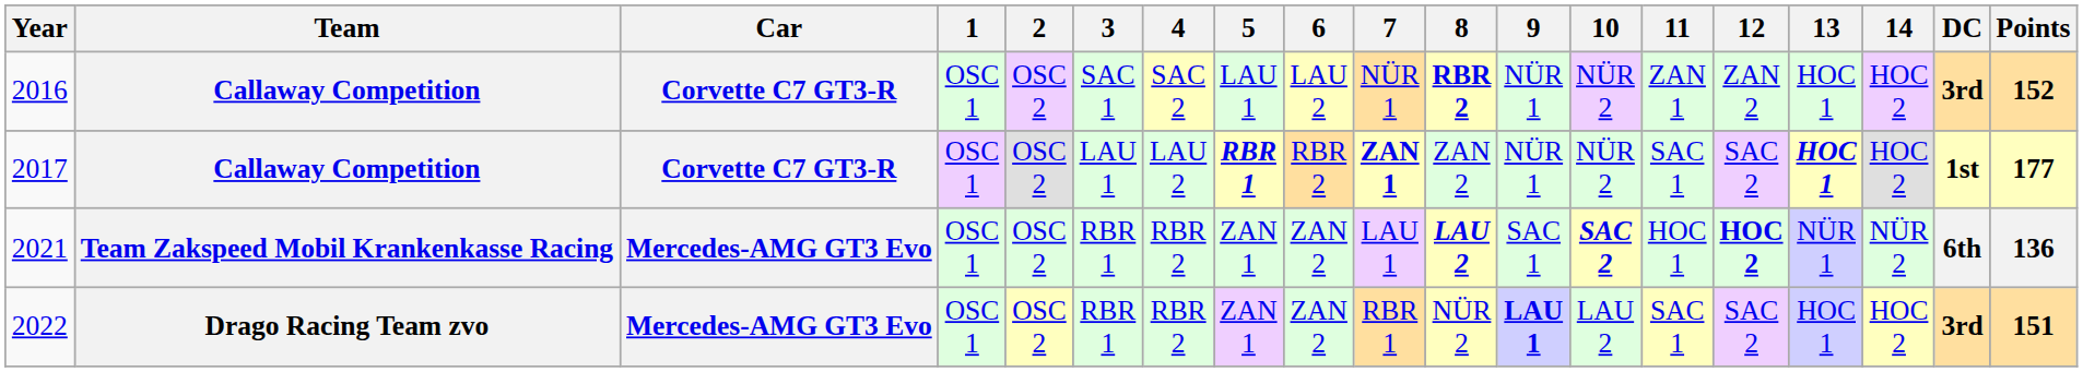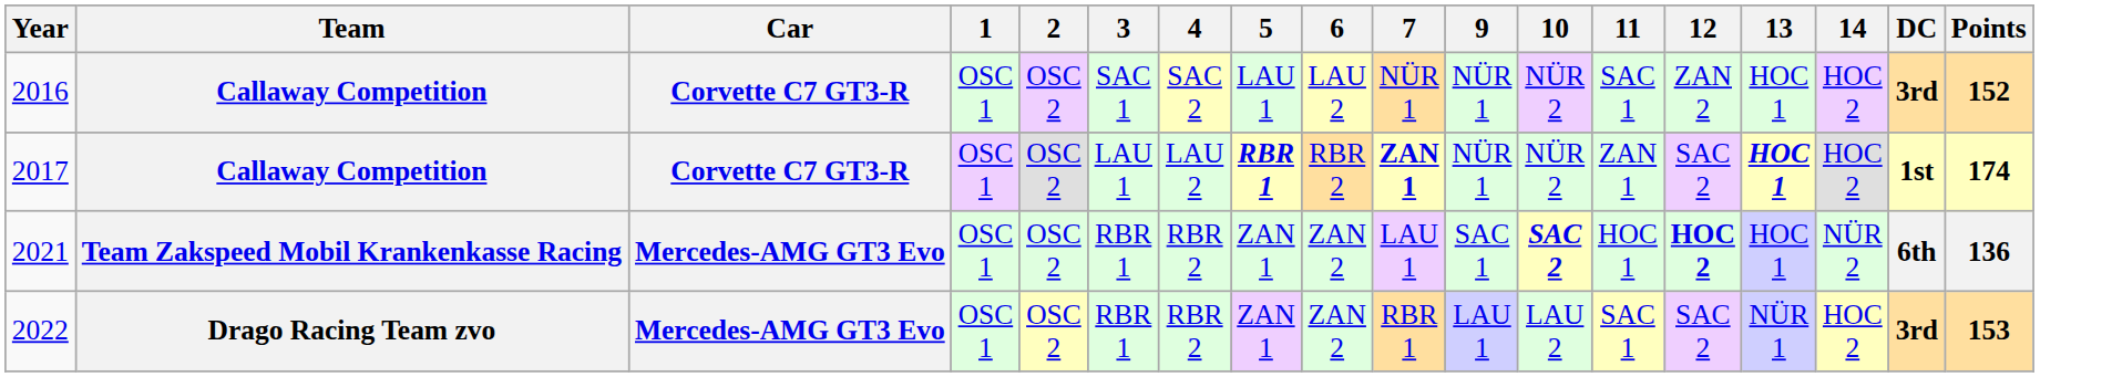 <table class="wikitable" style="text-align:center; font-size:90%">
 <tr>
 <th>Year</th>
 <th>Team</th>
 <th>Car</th>
 <th>1</th>
 <th>2</th>
 <th>3</th>
 <th>4</th>
 <th>5</th>
 <th>6</th>
 <th>7</th>
-<th>8</th>
 <th>9</th>
 <th>10</th>
 <th>11</th>
 <th>12</th>
 <th>13</th>
 <th>14</th>
 <th>DC</th>
 <th>Points</th>
 </tr>
 <tr>
 <td><a href='#'>2016</a></td>
 <th><a href='#'>Callaway Competition</a></th>
 <th><a href='#'>Corvette C7 GT3-R</a></th>
 <td style="background:#DFFFDF;"><a href='#'>OSC<br>1</a><br></td>
 <td style="background:#EFCFFF;"><a href='#'>OSC<br>2</a><br></td>
 <td style="background:#DFFFDF;"><a href='#'>SAC<br>1</a><br></td>
 <td style="background:#FFFFBF;"><a href='#'>SAC<br>2</a><br></td>
 <td style="background:#DFFFDF;"><a href='#'>LAU<br>1</a><br></td>
 <td style="background:#FFFFBF;"><a href='#'>LAU<br>2</a><br></td>
 <td style="background:#FFDF9F;"><a href='#'>NÜR<br>1</a><br></td>
-<td style="background:#FFFFBF;"><strong><a href='#'>RBR<br>2</a></strong><br></td>
 <td style="background:#DFFFDF;"><a href='#'>NÜR<br>1</a><br></td>
 <td style="background:#EFCFFF;"><a href='#'>NÜR<br>2</a><br></td>
-<td style="background:#DFFFDF;"><a href='#'>ZAN<br>1</a><br></td>
+<td style="background:#DFFFDF;"><a href='#'>SAC<br>1</a><br></td>
 <td style="background:#DFFFDF;"><a href='#'>ZAN<br>2</a><br></td>
 <td style="background:#DFFFDF;"><a href='#'>HOC<br>1</a><br></td>
 <td style="background:#EFCFFF;"><a href='#'>HOC<br>2</a><br></td>
 <th style="background:#FFDF9F;">3rd</th>
 <th style="background:#FFDF9F;">152</th>
 </tr>
 <tr>
 <td><a href='#'>2017</a></td>
 <th><a href='#'>Callaway Competition</a></th>
 <th><a href='#'>Corvette C7 GT3-R</a></th>
 <td style="background:#EFCFFF;"><a href='#'>OSC<br>1</a><br></td>
 <td style="background:#DFDFDF;"><a href='#'>OSC<br>2</a><br></td>
 <td style="background:#DFFFDF;"><a href='#'>LAU<br>1</a><br></td>
 <td style="background:#DFFFDF;"><a href='#'>LAU<br>2</a><br></td>
 <td style="background:#FFFFBF;"><strong><em><a href='#'>RBR<br>1</a></em></strong><br></td>
 <td style="background:#FFDF9F;"><a href='#'>RBR<br>2</a><br></td>
 <td style="background:#FFFFBF;"><strong><a href='#'>ZAN<br>1</a></strong><br></td>
-<td style="background:#DFFFDF;"><a href='#'>ZAN<br>2</a><br></td>
 <td style="background:#DFFFDF;"><a href='#'>NÜR<br>1</a><br></td>
 <td style="background:#DFFFDF;"><a href='#'>NÜR<br>2</a><br></td>
-<td style="background:#DFFFDF;"><a href='#'>SAC<br>1</a><br></td>
+<td style="background:#DFFFDF;"><a href='#'>ZAN<br>1</a><br></td>
 <td style="background:#EFCFFF;"><a href='#'>SAC<br>2</a><br></td>
 <td style="background:#FFFFBF;"><strong><em><a href='#'>HOC<br>1</a></em></strong><br></td>
 <td style="background:#DFDFDF;"><a href='#'>HOC<br>2</a><br></td>
 <th style="background:#FFFFBF;">1st</th>
-<th style="background:#FFFFBF;">177</th>
+<th style="background:#FFFFBF;">174</th>
 </tr>
 <tr>
 <td><a href='#'>2021</a></td>
 <th><a href='#'>Team Zakspeed Mobil Krankenkasse Racing</a></th>
 <th><a href='#'>Mercedes-AMG GT3 Evo</a></th>
 <td style="background:#DFFFDF;"><a href='#'>OSC<br>1</a><br></td>
 <td style="background:#DFFFDF;"><a href='#'>OSC<br>2</a><br></td>
 <td style="background:#DFFFDF;"><a href='#'>RBR<br>1</a><br></td>
 <td style="background:#DFFFDF;"><a href='#'>RBR<br>2</a><br></td>
 <td style="background:#DFFFDF;"><a href='#'>ZAN<br>1</a><br></td>
 <td style="background:#DFFFDF;"><a href='#'>ZAN<br>2</a><br></td>
 <td style="background:#EFCFFF;"><a href='#'>LAU<br>1</a><br></td>
-<td style="background:#FFFFBF;"><strong><em><a href='#'>LAU<br>2</a></em></strong><br></td>
 <td style="background:#DFFFDF;"><a href='#'>SAC<br>1</a><br></td>
 <td style="background:#FFFFBF;"><strong><em><a href='#'>SAC<br>2</a></em></strong><br></td>
 <td style="background:#DFFFDF;"><a href='#'>HOC<br>1</a><br></td>
 <td style="background:#DFFFDF;"><strong><a href='#'>HOC<br>2</a><br></strong></td>
-<td style="background:#CFCFFF;"><a href='#'>NÜR<br>1</a><br></td>
+<td style="background:#CFCFFF;"><a href='#'>HOC<br>1</a><br></td>
 <td style="background:#DFFFDF;"><a href='#'>NÜR<br>2</a><br></td>
 <th>6th</th>
 <th>136</th>
 </tr>
 <tr>
 <td><a href='#'>2022</a></td>
 <th>Drago Racing Team zvo</th>
 <th><a href='#'>Mercedes-AMG GT3 Evo</a></th>
 <td style="background:#DFFFDF;"><a href='#'>OSC<br>1</a><br></td>
 <td style="background:#FFFFBF;"><a href='#'>OSC<br>2</a><br></td>
 <td style="background:#DFFFDF;"><a href='#'>RBR<br>1</a><br></td>
 <td style="background:#DFFFDF;"><a href='#'>RBR<br>2</a><br></td>
 <td style="background:#EFCFFF;"><a href='#'>ZAN<br>1</a><br></td>
 <td style="background:#DFFFDF;"><a href='#'>ZAN<br>2</a><br></td>
 <td style="background:#FFDF9F;"><a href='#'>RBR<br>1</a><br></td>
-<td style="background:#FFFFBF;"><a href='#'>NÜR<br>2</a><br></td>
-<td style="background:#CFCFFF;"><strong><a href='#'>LAU<br>1</a><br></strong></td>
+<td style="background:#CFCFFF;"><a href='#'>LAU<br>1</a><br></td>
 <td style="background:#DFFFDF;"><a href='#'>LAU<br>2</a><br></td>
 <td style="background:#FFFFBF;"><a href='#'>SAC<br>1</a><br></td>
 <td style="background:#EFCFFF;"><a href='#'>SAC<br>2</a><br></td>
-<td style="background:#CFCFFF;"><a href='#'>HOC<br>1</a><br></td>
+<td style="background:#CFCFFF;"><a href='#'>NÜR<br>1</a><br></td>
 <td style="background:#FFFFBF;"><a href='#'>HOC<br>2</a><br></td>
 <th style="background:#FFDF9F;">3rd</th>
-<th style="background:#FFDF9F;">151</th>
+<th style="background:#FFDF9F;">153</th>
 </tr>
 </table>
